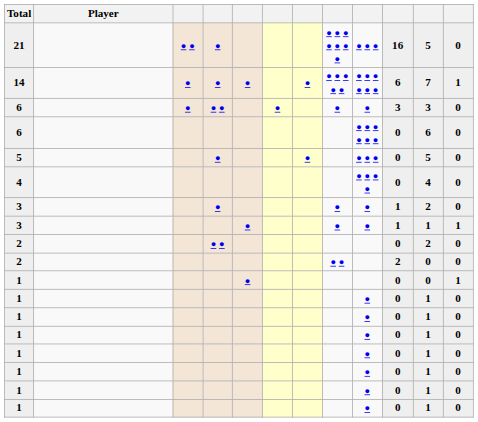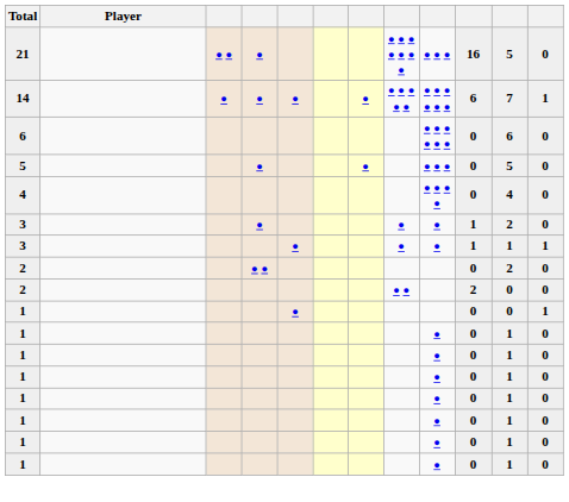 <table class="sortable wikitable" style=font-size:90%>
 <tr>
 <th width=30>Total</th>
 <th width=200>Player</th>
 <th width=37 bgcolor=#efefef></th>
 <th width=37 bgcolor=#efefef></th>
 <th width=37 bgcolor=#F3E6D7></th>
 <th width=37 bgcolor=#efefef></th>
 <th width=37 bgcolor=#efefef></th>
 <th width=37 bgcolor=#efefef></th>
 <th width=37 bgcolor=#efefef></th>
 <th width=37 bgcolor=#efefef></th>
 <th width=37 bgcolor=#efefef></th>
 <th width=37 bgcolor=#efefef></th>
 </tr>
 <tr align=center>
 <td style="background:#efefef;"><strong>21</strong></td>
 <td align=left></td>
 <td style="background:#F3E6D7;"><small><a href='#'>●</a></small> <small><a href='#'>●</a></small></td>
 <td style="background:#F3E6D7;"><small><a href='#'>●</a></small></td>
 <td style="background:#F3E6D7;"></td>
 <td style="background:#ffc;"></td>
 <td style="background:#ffc;"></td>
 <td><small><a href='#'>●</a></small> <small><a href='#'>●</a></small> <small><a href='#'>●</a></small> <small><a href='#'>●</a></small> <small><a href='#'>●</a></small> <small><a href='#'>●</a></small> <small><a href='#'>●</a></small></td>
 <td><small><a href='#'>●</a></small> <small><a href='#'>●</a></small> <small><a href='#'>●</a></small></td>
 <td style="background:#efefef;"><strong>16</strong></td>
 <td style="background:#efefef;"><strong>5</strong></td>
 <td style="background:#efefef;"><strong>0</strong></td>
 </tr>
 <tr align=center>
 <td style="background:#efefef;"><strong>14</strong></td>
 <td align=left></td>
 <td style="background:#F3E6D7;"><small><a href='#'>●</a></small></td>
 <td style="background:#F3E6D7;"><small><a href='#'>●</a></small></td>
 <td style="background:#F3E6D7;"><small><a href='#'>●</a></small></td>
 <td style="background:#ffc;"></td>
 <td style="background:#ffc;"><small><a href='#'>●</a></small></td>
 <td><small><a href='#'>●</a></small> <small><a href='#'>●</a></small> <small><a href='#'>●</a></small> <small><a href='#'>●</a></small> <small><a href='#'>●</a></small></td>
 <td><small><a href='#'>●</a></small> <small><a href='#'>●</a></small> <small><a href='#'>●</a></small> <small><a href='#'>●</a></small> <small><a href='#'>●</a></small> <small><a href='#'>●</a></small></td>
 <td style="background:#efefef;"><strong>6</strong></td>
 <td style="background:#efefef;"><strong>7</strong></td>
 <td style="background:#efefef;"><strong>1</strong></td>
-</tr>
-<tr align=center>
-<td style="background:#efefef;"><strong>6</strong></td>
-<td align=left></td>
-<td style="background:#F3E6D7;"><small><a href='#'>●</a></small></td>
-<td style="background:#F3E6D7;"><small><a href='#'>●</a></small> <small><a href='#'>●</a></small></td>
-<td style="background:#F3E6D7;"></td>
-<td style="background:#ffc;"><small><a href='#'>●</a></small></td>
-<td style="background:#ffc;"></td>
-<td><small><a href='#'>●</a></small></td>
-<td><small><a href='#'>●</a></small></td>
-<td style="background:#efefef;"><strong>3</strong></td>
-<td style="background:#efefef;"><strong>3</strong></td>
-<td style="background:#efefef;"><strong>0</strong></td>
 </tr>
 <tr align=center>
 <td style="background:#efefef;"><strong>6</strong></td>
 <td align=left></td>
 <td style="background:#F3E6D7;"></td>
 <td style="background:#F3E6D7;"></td>
 <td style="background:#F3E6D7;"></td>
 <td style="background:#ffc;"></td>
 <td style="background:#ffc;"></td>
 <td></td>
 <td><small><a href='#'>●</a></small> <small><a href='#'>●</a></small> <small><a href='#'>●</a></small> <small><a href='#'>●</a></small> <small><a href='#'>●</a></small> <small><a href='#'>●</a></small></td>
 <td style="background:#efefef;"><strong>0</strong></td>
 <td style="background:#efefef;"><strong>6</strong></td>
 <td style="background:#efefef;"><strong>0</strong></td>
 </tr>
 <tr align=center>
 <td style="background:#efefef;"><strong>5</strong></td>
 <td align=left></td>
 <td style="background:#F3E6D7;"></td>
 <td style="background:#F3E6D7;"><small><a href='#'>●</a></small></td>
 <td style="background:#F3E6D7;"></td>
 <td style="background:#ffc;"></td>
 <td style="background:#ffc;"><small><a href='#'>●</a></small></td>
 <td></td>
 <td><small><a href='#'>●</a></small> <small><a href='#'>●</a></small> <small><a href='#'>●</a></small></td>
 <td style="background:#efefef;"><strong>0</strong></td>
 <td style="background:#efefef;"><strong>5</strong></td>
 <td style="background:#efefef;"><strong>0</strong></td>
 </tr>
 <tr align=center>
 <td style="background:#efefef;"><strong>4</strong></td>
 <td align=left></td>
 <td style="background:#F3E6D7;"></td>
 <td style="background:#F3E6D7;"></td>
 <td style="background:#F3E6D7;"></td>
 <td style="background:#ffc;"></td>
 <td style="background:#ffc;"></td>
 <td></td>
 <td><small><a href='#'>●</a></small> <small><a href='#'>●</a></small> <small><a href='#'>●</a></small> <small><a href='#'>●</a></small></td>
 <td style="background:#efefef;"><strong>0</strong></td>
 <td style="background:#efefef;"><strong>4</strong></td>
 <td style="background:#efefef;"><strong>0</strong></td>
 </tr>
 <tr align=center>
 <td style="background:#efefef;"><strong>3</strong></td>
 <td align=left></td>
 <td style="background:#F3E6D7;"></td>
 <td style="background:#F3E6D7;"><small><a href='#'>●</a></small></td>
 <td style="background:#F3E6D7;"></td>
 <td style="background:#ffc;"></td>
 <td style="background:#ffc;"></td>
 <td><small><a href='#'>●</a></small></td>
 <td><small><a href='#'>●</a></small></td>
 <td style="background:#efefef;"><strong>1</strong></td>
 <td style="background:#efefef;"><strong>2</strong></td>
 <td style="background:#efefef;"><strong>0</strong></td>
 </tr>
 <tr align=center>
 <td style="background:#efefef;"><strong>3</strong></td>
 <td align=left></td>
 <td style="background:#F3E6D7;"></td>
 <td style="background:#F3E6D7;"></td>
 <td style="background:#F3E6D7;"><small><a href='#'>●</a></small></td>
 <td style="background:#ffc;"></td>
 <td style="background:#ffc;"></td>
 <td><small><a href='#'>●</a></small></td>
 <td><small><a href='#'>●</a></small></td>
 <td style="background:#efefef;"><strong>1</strong></td>
 <td style="background:#efefef;"><strong>1</strong></td>
 <td style="background:#efefef;"><strong>1</strong></td>
 </tr>
 <tr align=center>
 <td style="background:#efefef;"><strong>2</strong></td>
 <td align=left></td>
 <td style="background:#F3E6D7;"></td>
 <td style="background:#F3E6D7;"><small><a href='#'>●</a></small> <small><a href='#'>●</a></small></td>
 <td style="background:#F3E6D7;"></td>
 <td style="background:#ffc;"></td>
 <td style="background:#ffc;"></td>
 <td></td>
 <td></td>
 <td style="background:#efefef;"><strong>0</strong></td>
 <td style="background:#efefef;"><strong>2</strong></td>
 <td style="background:#efefef;"><strong>0</strong></td>
 </tr>
 <tr align=center>
 <td style="background:#efefef;"><strong>2</strong></td>
 <td align=left></td>
 <td style="background:#F3E6D7;"></td>
 <td style="background:#F3E6D7;"></td>
 <td style="background:#F3E6D7;"></td>
 <td style="background:#ffc;"></td>
 <td style="background:#ffc;"></td>
 <td><small><a href='#'>●</a></small> <small><a href='#'>●</a></small></td>
 <td></td>
 <td style="background:#efefef;"><strong>2</strong></td>
 <td style="background:#efefef;"><strong>0</strong></td>
 <td style="background:#efefef;"><strong>0</strong></td>
 </tr>
 <tr align=center>
 <td style="background:#efefef;"><strong>1</strong></td>
 <td align=left></td>
 <td style="background:#F3E6D7;"></td>
 <td style="background:#F3E6D7;"></td>
 <td style="background:#F3E6D7;"><small><a href='#'>●</a></small></td>
 <td style="background:#ffc;"></td>
 <td style="background:#ffc;"></td>
 <td></td>
 <td></td>
 <td style="background:#efefef;"><strong>0</strong></td>
 <td style="background:#efefef;"><strong>0</strong></td>
 <td style="background:#efefef;"><strong>1</strong></td>
 </tr>
 <tr align=center>
 <td style="background:#efefef;"><strong>1</strong></td>
 <td align=left></td>
 <td style="background:#F3E6D7;"></td>
 <td style="background:#F3E6D7;"></td>
 <td style="background:#F3E6D7;"></td>
 <td style="background:#ffc;"></td>
 <td style="background:#ffc;"></td>
 <td></td>
 <td><small><a href='#'>●</a></small></td>
 <td style="background:#efefef;"><strong>0</strong></td>
 <td style="background:#efefef;"><strong>1</strong></td>
 <td style="background:#efefef;"><strong>0</strong></td>
 </tr>
 <tr align=center>
 <td style="background:#efefef;"><strong>1</strong></td>
 <td align=left></td>
 <td style="background:#F3E6D7;"></td>
 <td style="background:#F3E6D7;"></td>
 <td style="background:#F3E6D7;"></td>
 <td style="background:#ffc;"></td>
 <td style="background:#ffc;"></td>
 <td></td>
 <td><small><a href='#'>●</a></small></td>
 <td style="background:#efefef;"><strong>0</strong></td>
 <td style="background:#efefef;"><strong>1</strong></td>
 <td style="background:#efefef;"><strong>0</strong></td>
 </tr>
 <tr align=center>
 <td style="background:#efefef;"><strong>1</strong></td>
 <td align=left></td>
 <td style="background:#F3E6D7;"></td>
 <td style="background:#F3E6D7;"></td>
 <td style="background:#F3E6D7;"></td>
 <td style="background:#ffc;"></td>
 <td style="background:#ffc;"></td>
 <td></td>
 <td><small><a href='#'>●</a></small></td>
 <td style="background:#efefef;"><strong>0</strong></td>
 <td style="background:#efefef;"><strong>1</strong></td>
 <td style="background:#efefef;"><strong>0</strong></td>
 </tr>
 <tr align=center>
 <td style="background:#efefef;"><strong>1</strong></td>
 <td align=left></td>
 <td style="background:#F3E6D7;"></td>
 <td style="background:#F3E6D7;"></td>
 <td style="background:#F3E6D7;"></td>
 <td style="background:#ffc;"></td>
 <td style="background:#ffc;"></td>
 <td></td>
 <td><small><a href='#'>●</a></small></td>
 <td style="background:#efefef;"><strong>0</strong></td>
 <td style="background:#efefef;"><strong>1</strong></td>
 <td style="background:#efefef;"><strong>0</strong></td>
 </tr>
 <tr align=center>
 <td style="background:#efefef;"><strong>1</strong></td>
 <td align=left></td>
 <td style="background:#F3E6D7;"></td>
 <td style="background:#F3E6D7;"></td>
 <td style="background:#F3E6D7;"></td>
 <td style="background:#ffc;"></td>
 <td style="background:#ffc;"></td>
 <td></td>
 <td><small><a href='#'>●</a></small></td>
 <td style="background:#efefef;"><strong>0</strong></td>
 <td style="background:#efefef;"><strong>1</strong></td>
 <td style="background:#efefef;"><strong>0</strong></td>
 </tr>
 <tr align=center>
 <td style="background:#efefef;"><strong>1</strong></td>
 <td align=left></td>
 <td style="background:#F3E6D7;"></td>
 <td style="background:#F3E6D7;"></td>
 <td style="background:#F3E6D7;"></td>
 <td style="background:#ffc;"></td>
 <td style="background:#ffc;"></td>
 <td></td>
 <td><small><a href='#'>●</a></small></td>
 <td style="background:#efefef;"><strong>0</strong></td>
 <td style="background:#efefef;"><strong>1</strong></td>
 <td style="background:#efefef;"><strong>0</strong></td>
 </tr>
 <tr align=center>
 <td style="background:#efefef;"><strong>1</strong></td>
 <td align=left></td>
 <td style="background:#F3E6D7;"></td>
 <td style="background:#F3E6D7;"></td>
 <td style="background:#F3E6D7;"></td>
 <td style="background:#ffc;"></td>
 <td style="background:#ffc;"></td>
 <td></td>
 <td><small><a href='#'>●</a></small></td>
 <td style="background:#efefef;"><strong>0</strong></td>
 <td style="background:#efefef;"><strong>1</strong></td>
 <td style="background:#efefef;"><strong>0</strong></td>
 </tr>
 </table>
